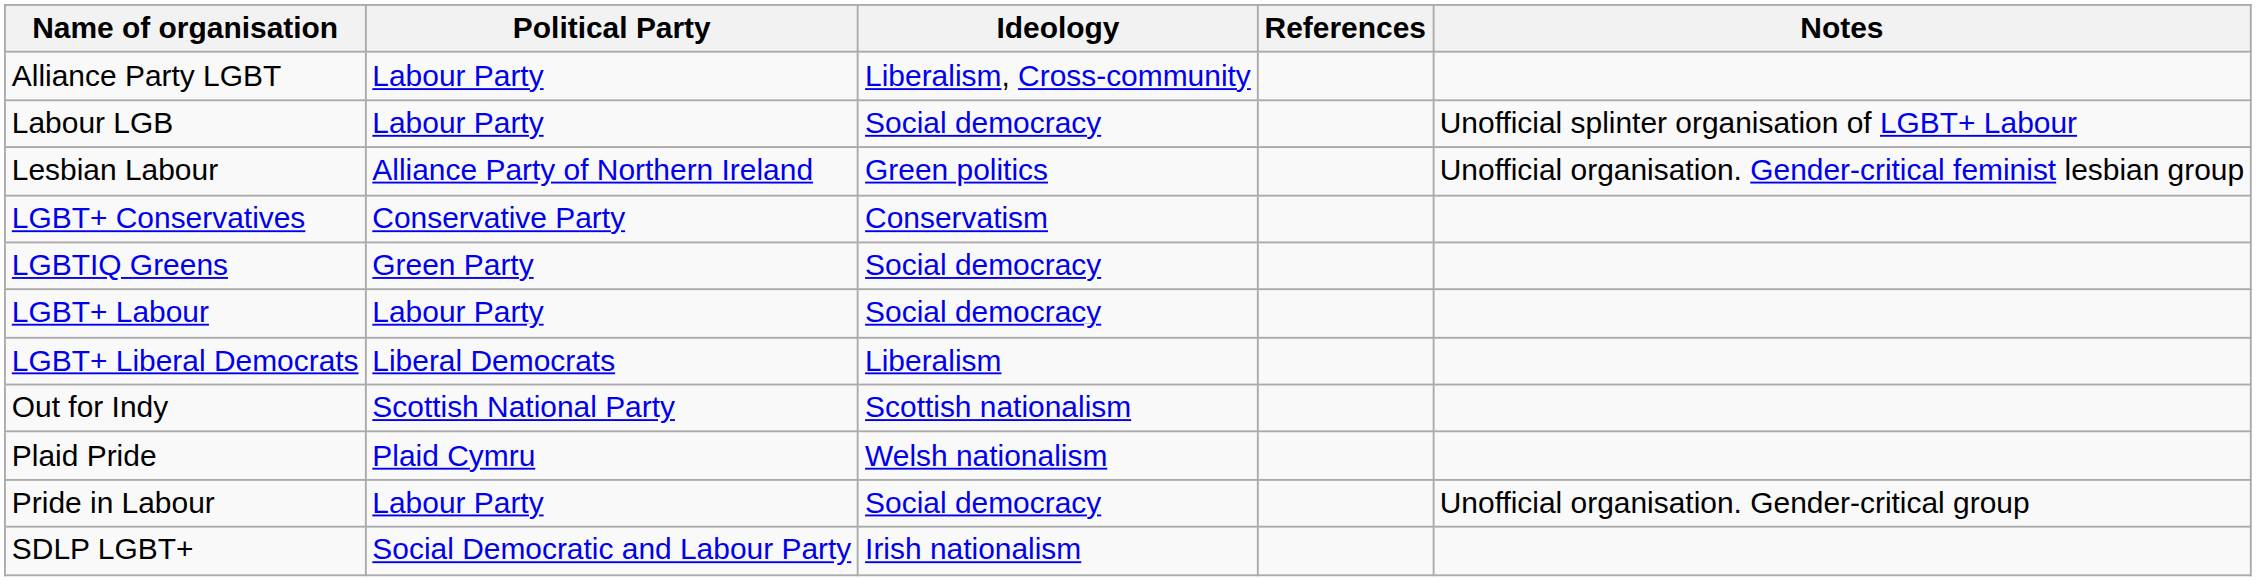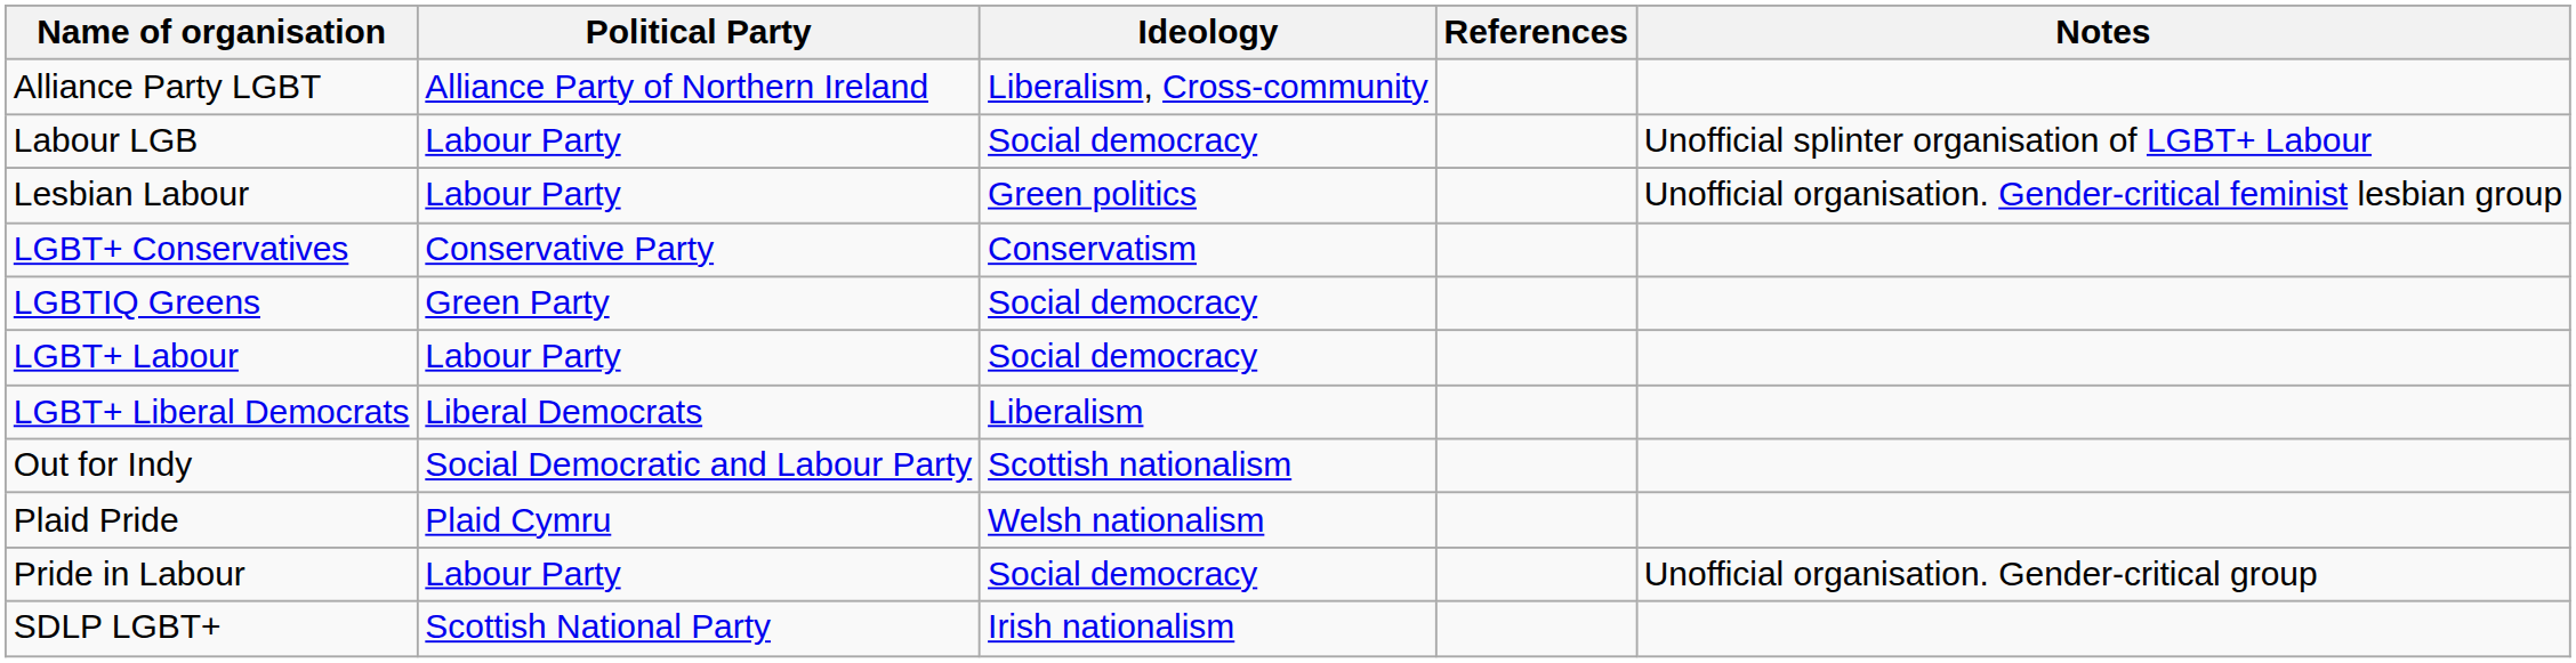 <table class="wikitable">
 <tr>
 <th>Name of organisation</th>
 <th>Political Party</th>
 <th>Ideology</th>
 <th>References</th>
 <th>Notes</th>
 </tr>
 <tr>
 <td>Alliance Party LGBT</td>
-<td><a href='#'>Labour Party</a></td>
+<td><a href='#'>Alliance Party of Northern Ireland</a></td>
 <td><a href='#'>Liberalism</a>, <a href='#'>Cross-community</a></td>
 <td></td>
 <td></td>
 </tr>
 <tr>
 <td>Labour LGB</td>
 <td><a href='#'>Labour Party</a></td>
 <td><a href='#'>Social democracy</a></td>
 <td></td>
 <td>Unofficial splinter organisation of <a href='#'>LGBT+ Labour</a></td>
 </tr>
 <tr>
 <td>Lesbian Labour</td>
-<td><a href='#'>Alliance Party of Northern Ireland</a></td>
+<td><a href='#'>Labour Party</a></td>
 <td><a href='#'>Green politics</a></td>
 <td></td>
 <td>Unofficial organisation. <a href='#'>Gender-critical feminist</a> lesbian group</td>
 </tr>
 <tr>
 <td><a href='#'>LGBT+ Conservatives</a></td>
 <td><a href='#'>Conservative Party</a></td>
 <td><a href='#'>Conservatism</a></td>
 <td></td>
 <td></td>
 </tr>
 <tr>
 <td><a href='#'>LGBTIQ Greens</a></td>
 <td><a href='#'>Green Party</a></td>
 <td><a href='#'>Social democracy</a></td>
 <td></td>
 <td></td>
 </tr>
 <tr>
 <td><a href='#'>LGBT+ Labour</a></td>
 <td><a href='#'>Labour Party</a></td>
 <td><a href='#'>Social democracy</a></td>
 <td></td>
 <td></td>
 </tr>
 <tr>
 <td><a href='#'>LGBT+ Liberal Democrats</a></td>
 <td><a href='#'>Liberal Democrats</a></td>
 <td><a href='#'>Liberalism</a></td>
 <td></td>
 <td></td>
 </tr>
 <tr>
 <td>Out for Indy</td>
-<td><a href='#'>Scottish National Party</a></td>
+<td><a href='#'>Social Democratic and Labour Party</a></td>
 <td><a href='#'>Scottish nationalism</a></td>
 <td></td>
 <td></td>
 </tr>
 <tr>
 <td>Plaid Pride</td>
 <td><a href='#'>Plaid Cymru</a></td>
 <td><a href='#'>Welsh nationalism</a></td>
 <td></td>
 <td></td>
 </tr>
 <tr>
 <td>Pride in Labour</td>
 <td><a href='#'>Labour Party</a></td>
 <td><a href='#'>Social democracy</a></td>
 <td></td>
 <td>Unofficial organisation. Gender-critical group</td>
 </tr>
 <tr>
 <td>SDLP LGBT+</td>
-<td><a href='#'>Social Democratic and Labour Party</a></td>
+<td><a href='#'>Scottish National Party</a></td>
 <td><a href='#'>Irish nationalism</a></td>
 <td></td>
 <td></td>
 </tr>
 </table>
